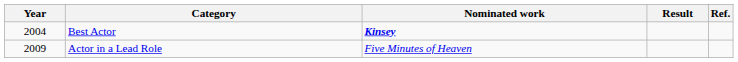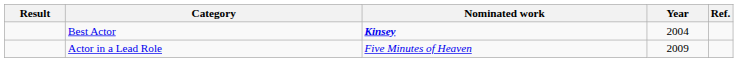 <table class=wikitable>
 <tr>
-<th scope="col" style="width:5em;">Year</th>
+<th scope="col" style="width:5em;">Result</th>
 <th scope="col" style="width:26em;">Category</th>
 <th scope="col" style="width:25em;">Nominated work</th>
-<th scope="col" style="width:5em;">Result</th>
+<th scope="col" style="width:5em;">Year</th>
 <th>Ref.</th>
 </tr>
 <tr>
-<td style="text-align:center;">2004</td>
+<td></td>
 <td><a href='#'>Best Actor</a></td>
 <td><strong><em><a href='#'>Kinsey</a></em></strong></td>
-<td></td>
+<td style="text-align:center;">2004</td>
 <td></td>
 </tr>
 <tr>
-<td style="text-align:center;">2009</td>
+<td></td>
 <td><a href='#'>Actor in a Lead Role</a></td>
 <td><em><a href='#'>Five Minutes of Heaven</a></em></td>
-<td></td>
+<td style="text-align:center;">2009</td>
 <td></td>
 </tr>
 </table>
